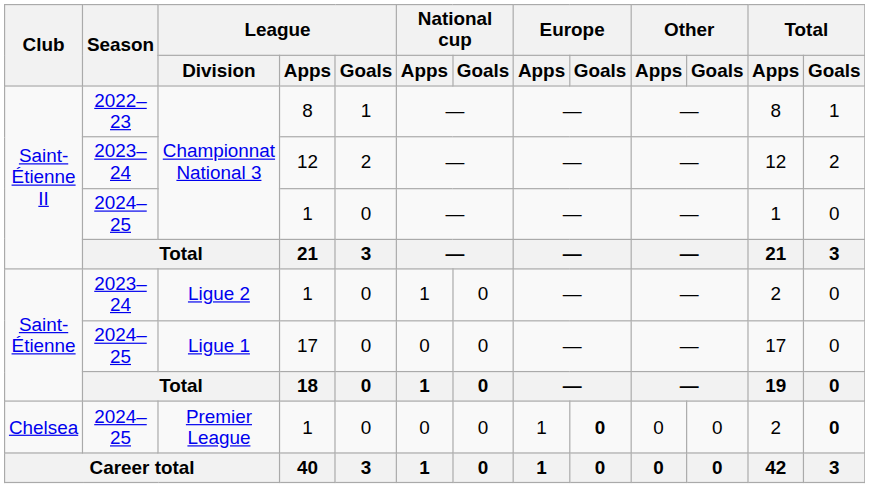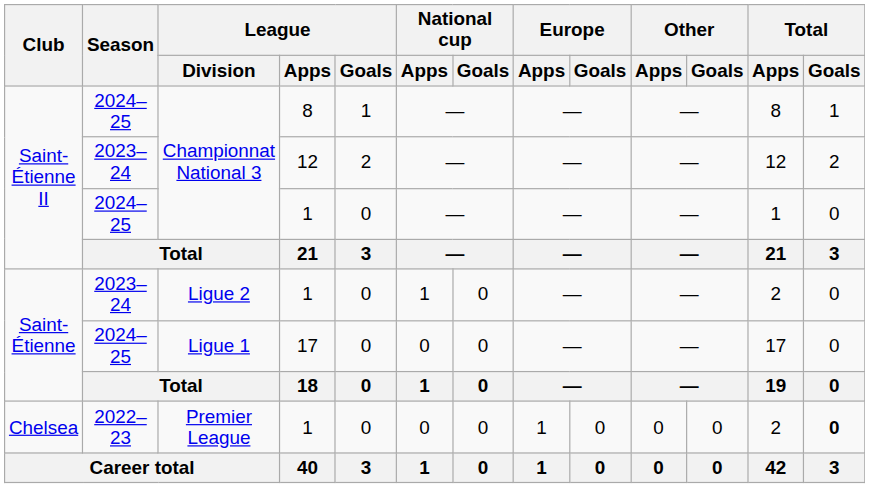 <table class=wikitable style=text-align:center>
 <tr>
 <th rowspan="2">Club</th>
 <th rowspan="2">Season</th>
 <th colspan="3">League</th>
 <th colspan="2">National cup</th>
 <th colspan="2">Europe</th>
 <th colspan="2">Other</th>
 <th colspan="2">Total</th>
 </tr>
 <tr>
 <th>Division</th>
 <th>Apps</th>
 <th>Goals</th>
 <th>Apps</th>
 <th>Goals</th>
 <th>Apps</th>
 <th>Goals</th>
 <th>Apps</th>
 <th>Goals</th>
 <th>Apps</th>
 <th>Goals</th>
 </tr>
 <tr>
 <td rowspan="4"><a href='#'>Saint-Étienne II</a></td>
-<td><a href='#'>2022–23</a></td>
+<td><a href='#'>2024–25</a></td>
 <td rowspan="3"><a href='#'>Championnat National 3</a></td>
 <td>8</td>
 <td>1</td>
 <td colspan="2">—</td>
 <td colspan="2">—</td>
 <td colspan="2">—</td>
 <td>8</td>
 <td>1</td>
 </tr>
 <tr>
 <td><a href='#'>2023–24</a></td>
 <td>12</td>
 <td>2</td>
 <td colspan="2">—</td>
 <td colspan="2">—</td>
 <td colspan="2">—</td>
 <td>12</td>
 <td>2</td>
 </tr>
 <tr>
 <td><a href='#'>2024–25</a></td>
 <td>1</td>
 <td>0</td>
 <td colspan="2">—</td>
 <td colspan="2">—</td>
 <td colspan="2">—</td>
 <td>1</td>
 <td>0</td>
 </tr>
 <tr>
 <th colspan="2">Total</th>
 <th>21</th>
 <th>3</th>
 <th colspan="2">—</th>
 <th colspan="2">—</th>
 <th colspan="2">—</th>
 <th>21</th>
 <th>3</th>
 </tr>
 <tr>
 <td rowspan="3"><a href='#'>Saint-Étienne</a></td>
 <td><a href='#'>2023–24</a></td>
 <td><a href='#'>Ligue 2</a></td>
 <td>1</td>
 <td>0</td>
 <td>1</td>
 <td>0</td>
 <td colspan="2">—</td>
 <td colspan="2">—</td>
 <td>2</td>
 <td>0</td>
 </tr>
 <tr>
 <td><a href='#'>2024–25</a></td>
 <td><a href='#'>Ligue 1</a></td>
 <td>17</td>
 <td>0</td>
 <td>0</td>
 <td>0</td>
 <td colspan="2">—</td>
 <td colspan="2">—</td>
 <td>17</td>
 <td>0</td>
 </tr>
 <tr>
 <th colspan="2">Total</th>
 <th>18</th>
 <th>0</th>
 <th>1</th>
 <th>0</th>
 <th colspan="2">—</th>
 <th colspan="2">—</th>
 <th>19</th>
 <th>0</th>
 </tr>
 <tr>
 <td><a href='#'>Chelsea</a></td>
-<td><a href='#'>2024–25</a></td>
+<td><a href='#'>2022–23</a></td>
 <td><a href='#'>Premier League</a></td>
 <td>1</td>
 <td>0</td>
 <td>0</td>
 <td>0</td>
 <td>1</td>
-<td><strong>0</strong></td>
+<td>0</td>
 <td>0</td>
 <td>0</td>
 <td>2</td>
 <td><strong>0</strong></td>
 </tr>
 <tr>
 <th colspan="3">Career total</th>
 <th>40</th>
 <th>3</th>
 <th>1</th>
 <th>0</th>
 <th>1</th>
 <th>0</th>
 <th>0</th>
 <th>0</th>
 <th>42</th>
 <th>3</th>
 </tr>
 </table>
